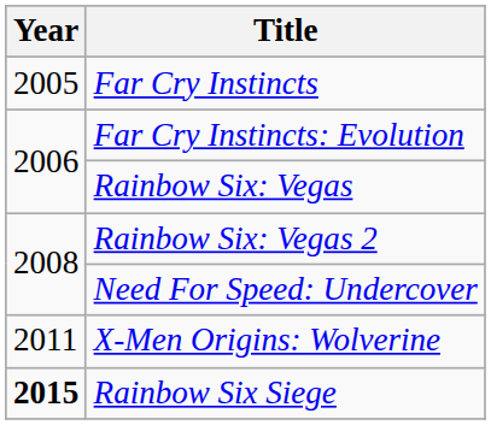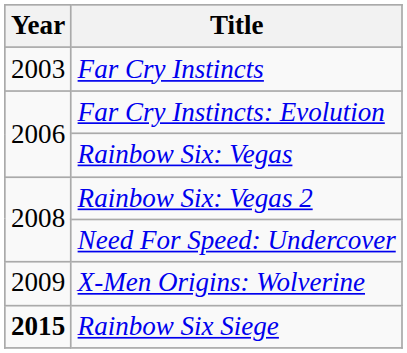 <table class="wikitable sortable">
 <tr>
 <th>Year</th>
 <th>Title</th>
 </tr>
 <tr>
-<td>2005</td>
+<td>2003</td>
 <td><em><a href='#'>Far Cry Instincts</a></em></td>
 </tr>
 <tr>
 <td rowspan="2">2006</td>
 <td><em><a href='#'>Far Cry Instincts: Evolution</a></em></td>
 </tr>
 <tr>
 <td><em><a href='#'>Rainbow Six: Vegas</a></em></td>
 </tr>
 <tr>
 <td rowspan="2">2008</td>
 <td><em><a href='#'>Rainbow Six: Vegas 2</a></em></td>
 </tr>
 <tr>
 <td><em><a href='#'>Need For Speed: Undercover</a></em></td>
 </tr>
 <tr>
-<td>2011</td>
+<td>2009</td>
 <td><em><a href='#'>X-Men Origins: Wolverine</a></em></td>
 </tr>
 <tr>
 <td><strong>2015</strong></td>
 <td><em><a href='#'>Rainbow Six Siege</a></em></td>
 </tr>
 </table>
